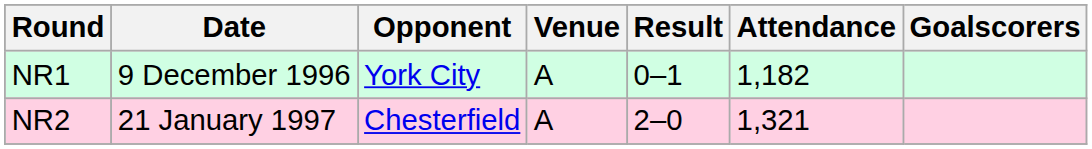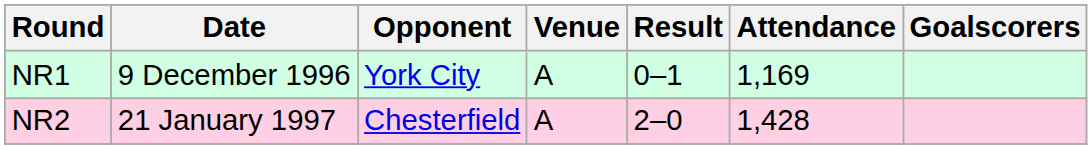 <table class="wikitable">
 <tr>
 <th>Round</th>
 <th>Date</th>
 <th>Opponent</th>
 <th>Venue</th>
 <th>Result</th>
 <th>Attendance</th>
 <th>Goalscorers</th>
 </tr>
 <tr style="background-color: #d0ffe3;">
 <td>NR1</td>
 <td>9 December 1996</td>
 <td><a href='#'>York City</a></td>
 <td>A</td>
 <td>0–1</td>
-<td>1,182</td>
+<td>1,169</td>
 <td></td>
 </tr>
 <tr style="background-color: #ffd0e3;">
 <td>NR2</td>
 <td>21 January 1997</td>
 <td><a href='#'>Chesterfield</a></td>
 <td>A</td>
 <td>2–0</td>
-<td>1,321</td>
+<td>1,428</td>
 <td></td>
 </tr>
 </table>
